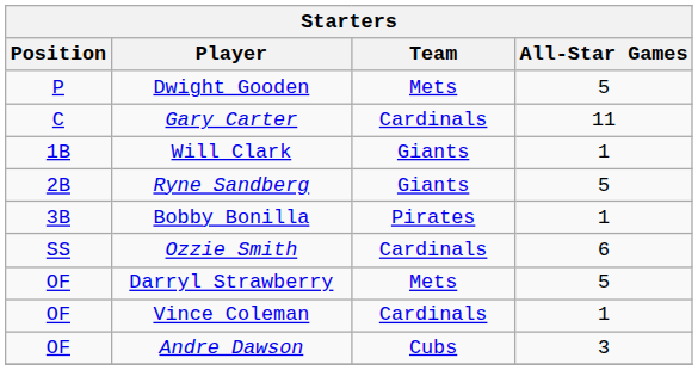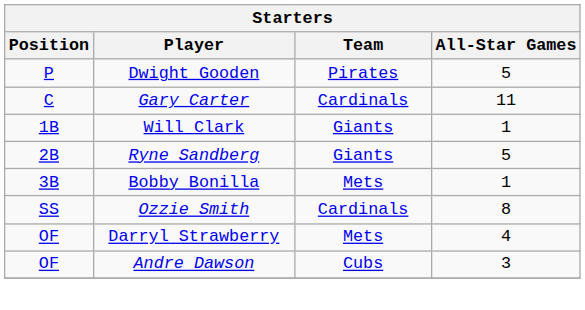 <table class="wikitable" style="font-size: 100%; text-align:center;">
 <tr>
 <th colspan="4">Starters</th>
 </tr>
 <tr>
 <th>Position</th>
 <th width="150">Player</th>
 <th width="100">Team</th>
 <th>All-Star Games</th>
 </tr>
 <tr>
 <td><a href='#'>P</a></td>
 <td><a href='#'>Dwight Gooden</a></td>
-<td><a href='#'>Mets</a></td>
+<td><a href='#'>Pirates</a></td>
 <td>5</td>
 </tr>
 <tr>
 <td><a href='#'>C</a></td>
 <td><em><a href='#'>Gary Carter</a></em></td>
 <td><a href='#'>Cardinals</a></td>
 <td>11</td>
 </tr>
 <tr>
 <td><a href='#'>1B</a></td>
 <td><a href='#'>Will Clark</a></td>
 <td><a href='#'>Giants</a></td>
 <td>1</td>
 </tr>
 <tr>
 <td><a href='#'>2B</a></td>
 <td><em><a href='#'>Ryne Sandberg</a></em></td>
 <td><a href='#'>Giants</a></td>
 <td>5</td>
 </tr>
 <tr>
 <td><a href='#'>3B</a></td>
 <td><a href='#'>Bobby Bonilla</a></td>
-<td><a href='#'>Pirates</a></td>
+<td><a href='#'>Mets</a></td>
 <td>1</td>
 </tr>
 <tr>
 <td><a href='#'>SS</a></td>
 <td><em><a href='#'>Ozzie Smith</a></em></td>
 <td><a href='#'>Cardinals</a></td>
-<td>6</td>
+<td>8</td>
 </tr>
 <tr>
 <td><a href='#'>OF</a></td>
 <td><a href='#'>Darryl Strawberry</a></td>
 <td><a href='#'>Mets</a></td>
-<td>5</td>
-</tr>
-<tr>
-<td><a href='#'>OF</a></td>
-<td><a href='#'>Vince Coleman</a></td>
-<td><a href='#'>Cardinals</a></td>
-<td>1</td>
+<td>4</td>
 </tr>
 <tr>
 <td><a href='#'>OF</a></td>
 <td><em><a href='#'>Andre Dawson</a></em></td>
 <td><a href='#'>Cubs</a></td>
 <td>3</td>
 </tr>
 <tr>
 </tr>
 </table>
